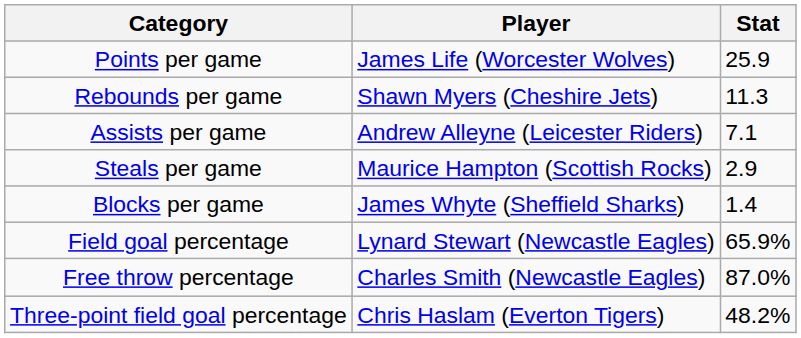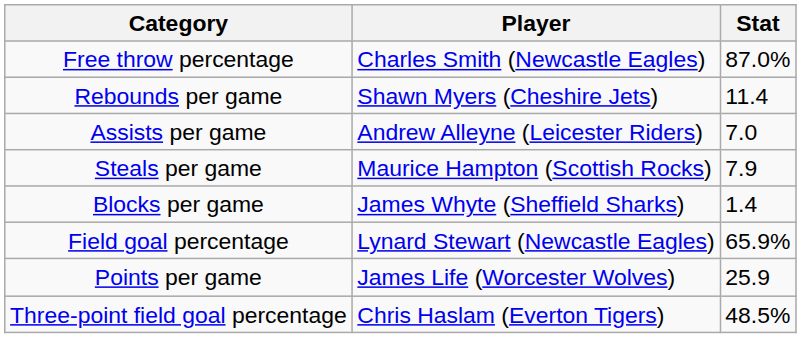 <table class="wikitable" style="font-size:95%">
 <tr>
 <th>Category</th>
 <th>Player</th>
 <th>Stat</th>
 </tr>
-<tr --->
-<td style="text-align:center"><a href='#'>Points</a> per game</td>
-<td> <a href='#'>James Life</a> (<a href='#'>Worcester Wolves</a>)</td>
-<td>25.9</td>
+<tr>
+<td style="text-align:center"><a href='#'>Free throw</a> percentage</td>
+<td>  <a href='#'>Charles Smith</a> (<a href='#'>Newcastle Eagles</a>)</td>
+<td>87.0%</td>
 </tr>
 <tr>
 <td style="text-align:center"><a href='#'>Rebounds</a> per game</td>
 <td>  <a href='#'>Shawn Myers</a> (<a href='#'>Cheshire Jets</a>)</td>
-<td>11.3</td>
+<td>11.4</td>
 </tr>
 <tr>
 <td style="text-align:center"><a href='#'>Assists</a> per game</td>
 <td> <a href='#'>Andrew Alleyne</a> (<a href='#'>Leicester Riders</a>)</td>
-<td>7.1</td>
+<td>7.0</td>
 </tr>
 <tr>
 <td style="text-align:center"><a href='#'>Steals</a> per game</td>
 <td> <a href='#'>Maurice Hampton</a> (<a href='#'>Scottish Rocks</a>)</td>
-<td>2.9</td>
+<td>7.9</td>
 </tr>
 <tr>
 <td style="text-align:center"><a href='#'>Blocks</a> per game</td>
 <td>  <a href='#'>James Whyte</a> (<a href='#'>Sheffield Sharks</a>)</td>
 <td>1.4</td>
 </tr>
 <tr>
 <td style="text-align:center"><a href='#'>Field goal</a> percentage</td>
 <td>  <a href='#'>Lynard Stewart</a> (<a href='#'>Newcastle Eagles</a>)</td>
 <td>65.9%</td>
 </tr>
-<tr>
-<td style="text-align:center"><a href='#'>Free throw</a> percentage</td>
-<td>  <a href='#'>Charles Smith</a> (<a href='#'>Newcastle Eagles</a>)</td>
-<td>87.0%</td>
+<tr --->
+<td style="text-align:center"><a href='#'>Points</a> per game</td>
+<td> <a href='#'>James Life</a> (<a href='#'>Worcester Wolves</a>)</td>
+<td>25.9</td>
 </tr>
 <tr>
 <td style="text-align:center"><a href='#'>Three-point field goal</a> percentage</td>
 <td> <a href='#'>Chris Haslam</a> (<a href='#'>Everton Tigers</a>)</td>
-<td>48.2%</td>
+<td>48.5%</td>
 </tr>
 </table>
